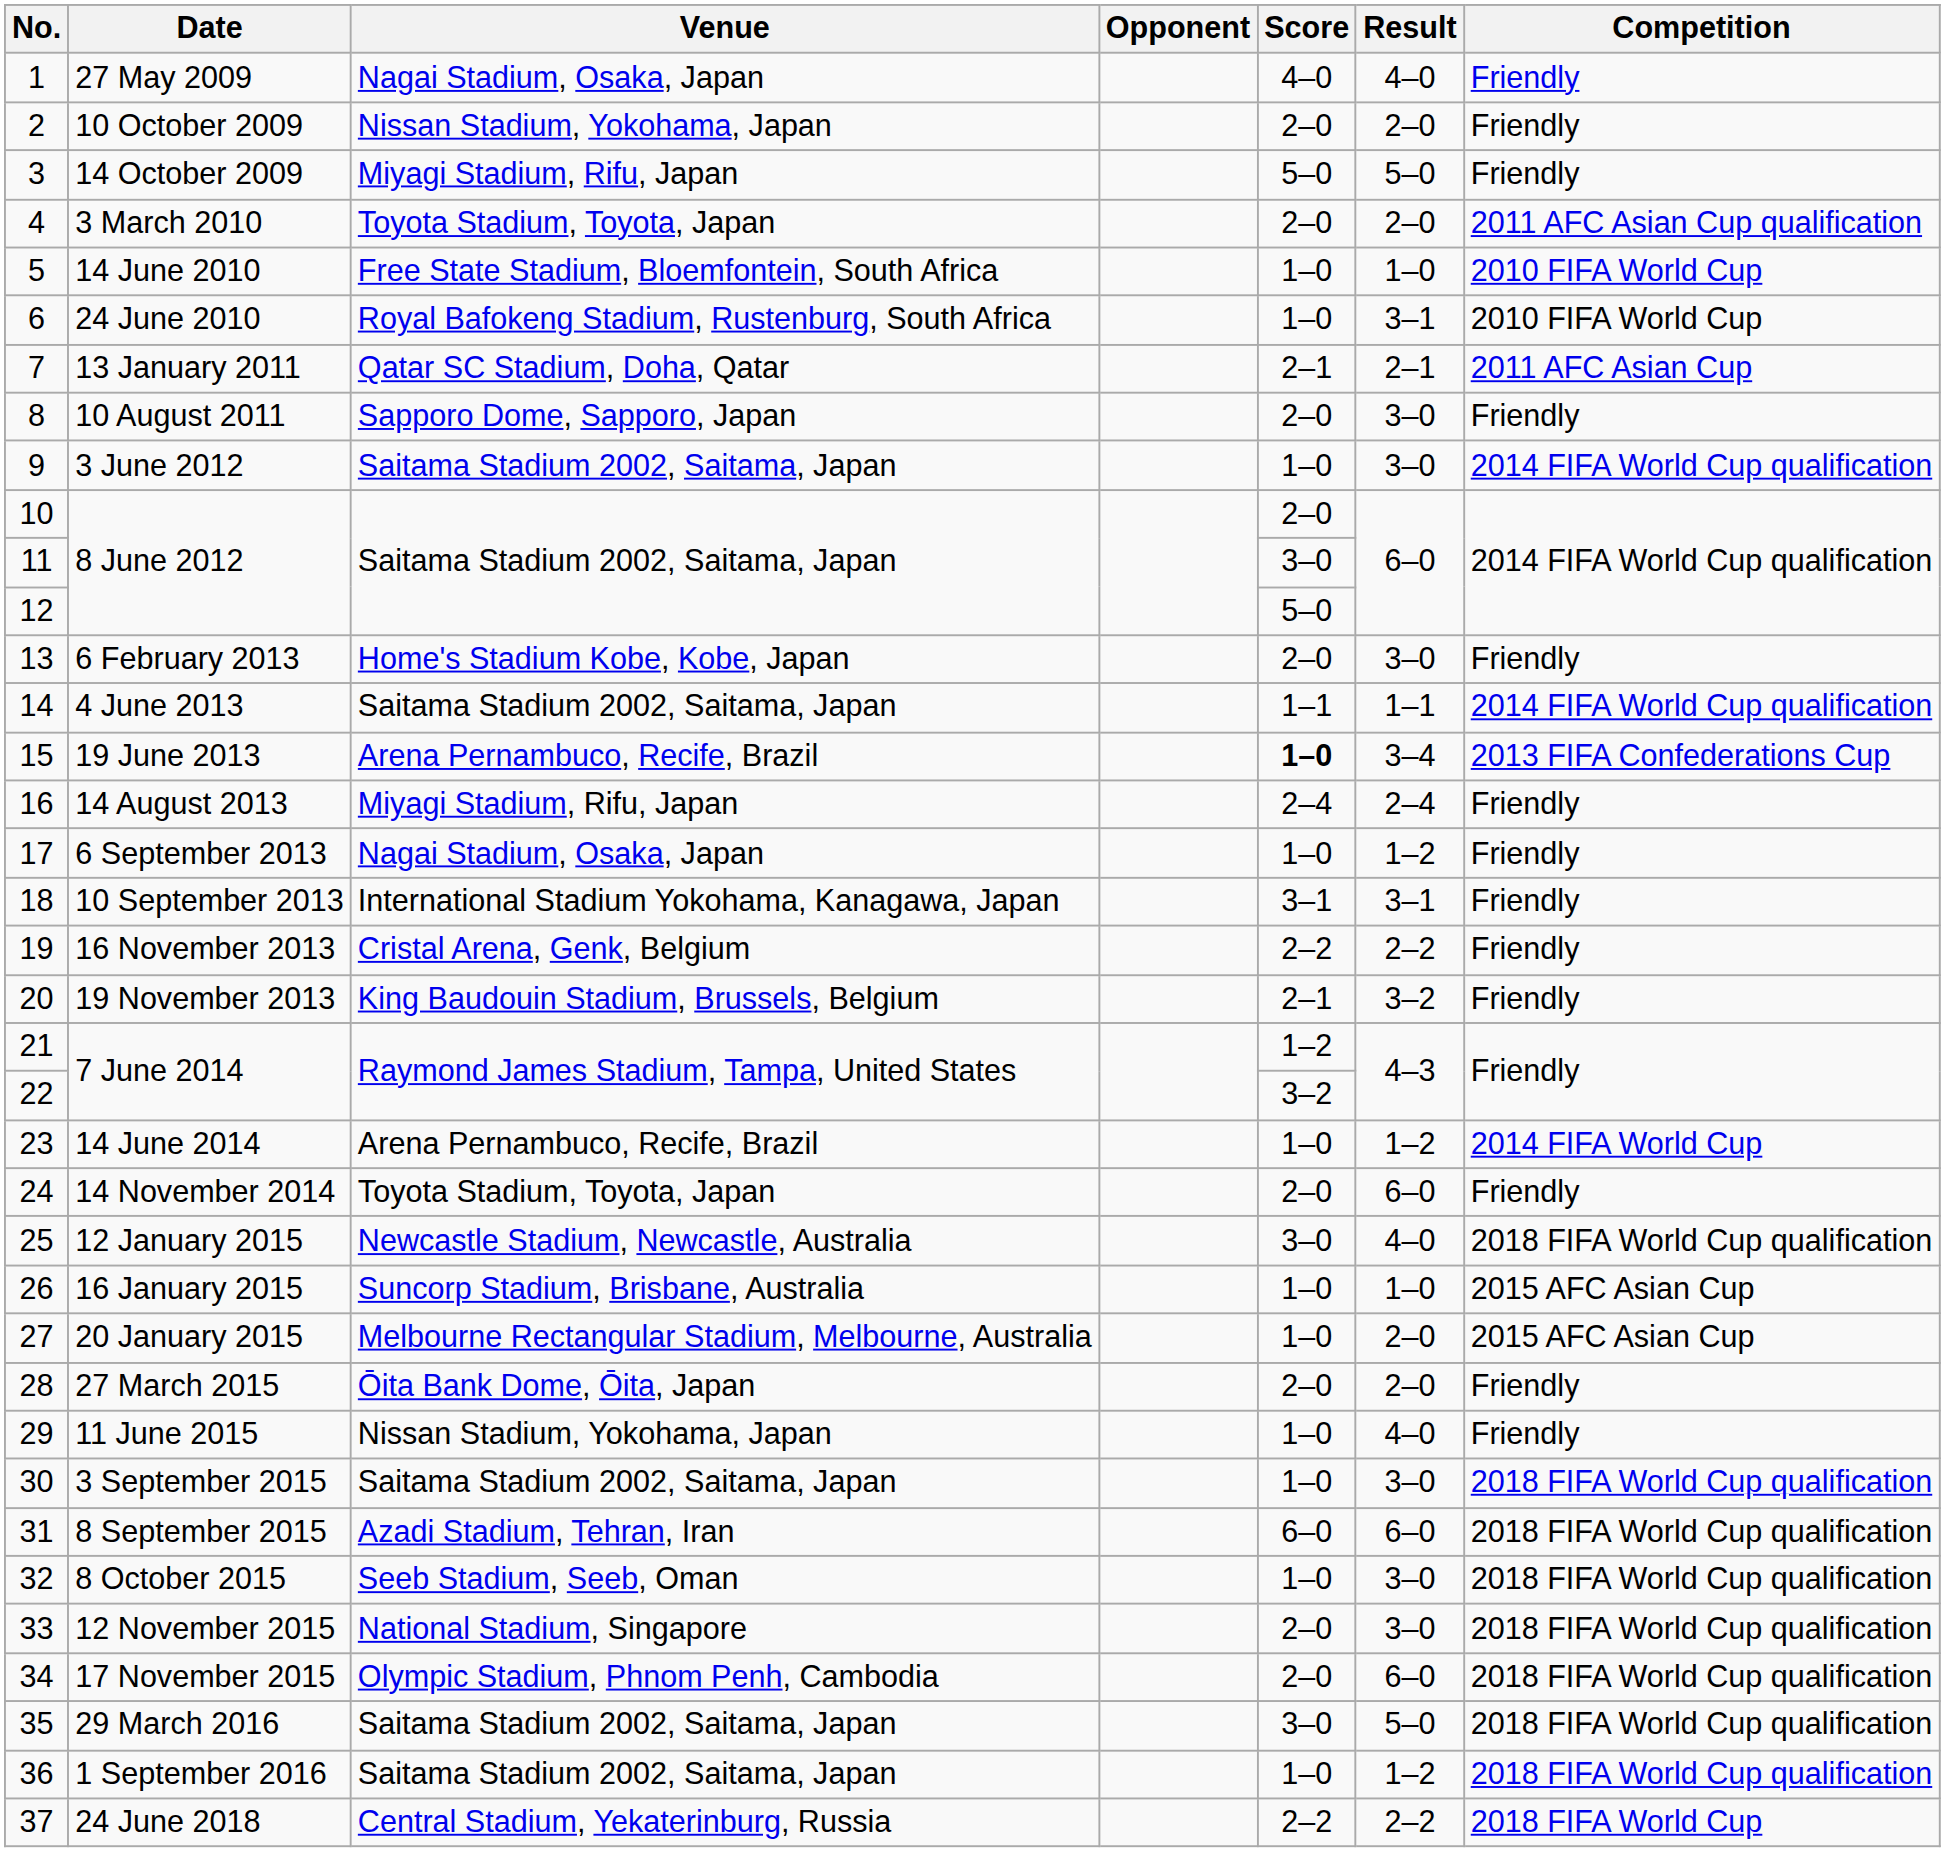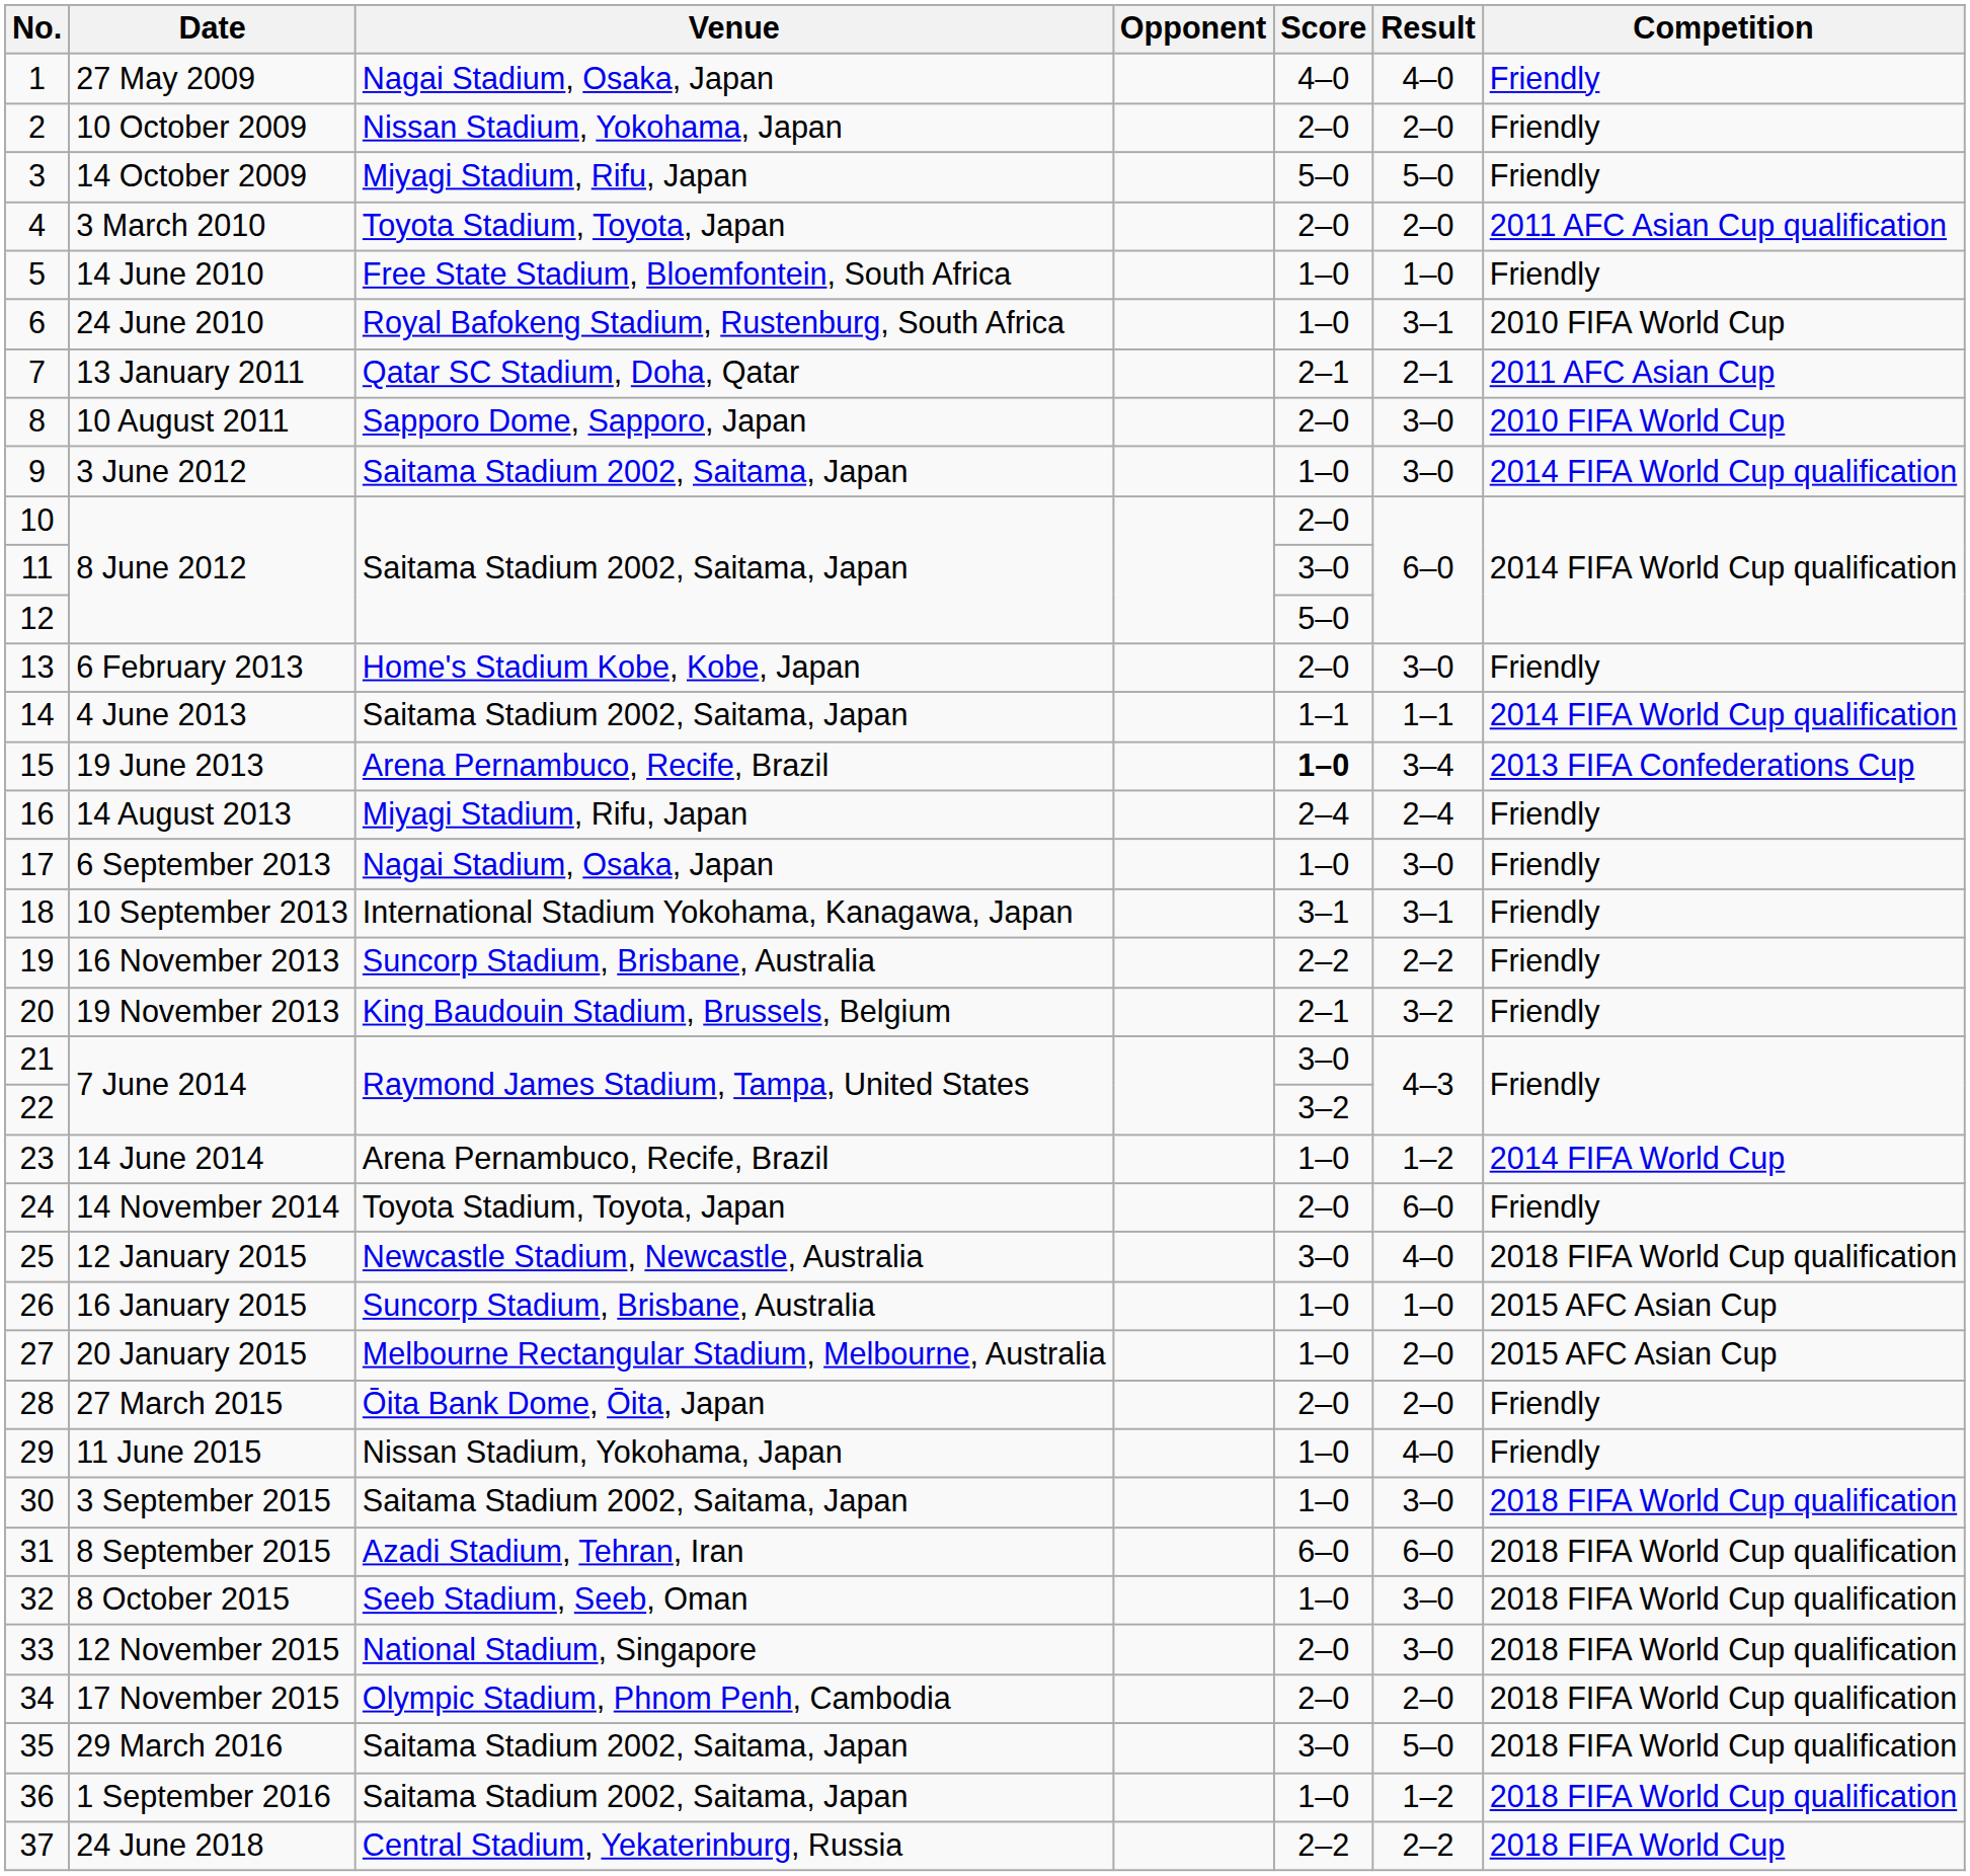 <table class="wikitable sortable">
 <tr>
 <th scope="col">No.</th>
 <th scope="col">Date</th>
 <th scope="col">Venue</th>
 <th scope="col">Opponent</th>
 <th scope="col">Score</th>
 <th scope="col">Result</th>
 <th scope="col">Competition</th>
 </tr>
 <tr>
 <td align="center">1</td>
 <td>27 May 2009</td>
 <td> <a href='#'>Nagai Stadium</a>, <a href='#'>Osaka</a>, Japan</td>
 <td></td>
 <td align="center">4–0</td>
 <td align="center">4–0</td>
 <td><a href='#'>Friendly</a></td>
 </tr>
 <tr>
 <td align="center">2</td>
 <td>10 October 2009</td>
 <td> <a href='#'>Nissan Stadium</a>, <a href='#'>Yokohama</a>, Japan</td>
 <td></td>
 <td align="center">2–0</td>
 <td align="center">2–0</td>
 <td>Friendly</td>
 </tr>
 <tr>
 <td align="center">3</td>
 <td>14 October 2009</td>
 <td> <a href='#'>Miyagi Stadium</a>, <a href='#'>Rifu</a>, Japan</td>
 <td></td>
 <td align="center">5–0</td>
 <td align="center">5–0</td>
 <td>Friendly</td>
 </tr>
 <tr>
 <td align="center">4</td>
 <td>3 March 2010</td>
 <td> <a href='#'>Toyota Stadium</a>, <a href='#'>Toyota</a>, Japan</td>
 <td></td>
 <td align="center">2–0</td>
 <td align="center">2–0</td>
 <td><a href='#'>2011 AFC Asian Cup qualification</a></td>
 </tr>
 <tr>
 <td align="center">5</td>
 <td>14 June 2010</td>
 <td> <a href='#'>Free State Stadium</a>, <a href='#'>Bloemfontein</a>, South Africa</td>
 <td></td>
 <td align="center">1–0</td>
 <td align="center">1–0</td>
-<td><a href='#'>2010 FIFA World Cup</a></td>
+<td>Friendly</td>
 </tr>
 <tr>
 <td align="center">6</td>
 <td>24 June 2010</td>
 <td> <a href='#'>Royal Bafokeng Stadium</a>, <a href='#'>Rustenburg</a>, South Africa</td>
 <td></td>
 <td align="center">1–0</td>
 <td align="center">3–1</td>
 <td>2010 FIFA World Cup</td>
 </tr>
 <tr>
 <td align="center">7</td>
 <td>13 January 2011</td>
 <td> <a href='#'>Qatar SC Stadium</a>, <a href='#'>Doha</a>, Qatar</td>
 <td></td>
 <td align="center">2–1</td>
 <td align="center">2–1</td>
 <td><a href='#'>2011 AFC Asian Cup</a></td>
 </tr>
 <tr>
 <td align="center">8</td>
 <td>10 August 2011</td>
 <td> <a href='#'>Sapporo Dome</a>, <a href='#'>Sapporo</a>, Japan</td>
 <td></td>
 <td align="center">2–0</td>
 <td align="center">3–0</td>
-<td>Friendly</td>
+<td><a href='#'>2010 FIFA World Cup</a></td>
 </tr>
 <tr>
 <td align="center">9</td>
 <td>3 June 2012</td>
 <td> <a href='#'>Saitama Stadium 2002</a>, <a href='#'>Saitama</a>, Japan</td>
 <td></td>
 <td align="center">1–0</td>
 <td align="center">3–0</td>
 <td><a href='#'>2014 FIFA World Cup qualification</a></td>
 </tr>
 <tr>
 <td align="center">10</td>
 <td rowspan="3">8 June 2012</td>
 <td rowspan="3"> Saitama Stadium 2002, Saitama, Japan</td>
 <td rowspan="3"></td>
 <td align="center">2–0</td>
 <td rowspan="3" style="text-align:center">6–0</td>
 <td rowspan="3">2014 FIFA World Cup qualification</td>
 </tr>
 <tr>
 <td align="center">11</td>
 <td align="center">3–0</td>
 </tr>
 <tr>
 <td align="center">12</td>
 <td align="center">5–0</td>
 </tr>
 <tr>
 <td align="center">13</td>
 <td>6 February 2013</td>
 <td> <a href='#'>Home's Stadium Kobe</a>, <a href='#'>Kobe</a>, Japan</td>
 <td></td>
 <td align="center">2–0</td>
 <td align="center">3–0</td>
 <td>Friendly</td>
 </tr>
 <tr>
 <td align="center">14</td>
 <td>4 June 2013</td>
 <td> Saitama Stadium 2002, Saitama, Japan</td>
 <td></td>
 <td align="center">1–1</td>
 <td align="center">1–1</td>
 <td><a href='#'>2014 FIFA World Cup qualification</a></td>
 </tr>
 <tr>
 <td align="center">15</td>
 <td>19 June 2013</td>
 <td> <a href='#'>Arena Pernambuco</a>, <a href='#'>Recife</a>, Brazil</td>
 <td></td>
 <td align="center"><strong>1–0</strong></td>
 <td align="center">3–4</td>
 <td><a href='#'>2013 FIFA Confederations Cup</a></td>
 </tr>
 <tr>
 <td align="center">16</td>
 <td>14 August 2013</td>
 <td> <a href='#'>Miyagi Stadium</a>, Rifu, Japan</td>
 <td></td>
 <td align="center">2–4</td>
 <td align="center">2–4</td>
 <td>Friendly</td>
 </tr>
 <tr>
 <td align="center">17</td>
 <td>6 September 2013</td>
 <td> <a href='#'>Nagai Stadium</a>, <a href='#'>Osaka</a>, Japan</td>
 <td></td>
 <td align="center">1–0</td>
-<td align="center">1–2</td>
+<td align="center">3–0</td>
 <td>Friendly</td>
 </tr>
 <tr>
 <td align="center">18</td>
 <td>10 September 2013</td>
 <td> International Stadium Yokohama, Kanagawa, Japan</td>
 <td></td>
 <td align="center">3–1</td>
 <td align="center">3–1</td>
 <td>Friendly</td>
 </tr>
 <tr>
 <td align="center">19</td>
 <td>16 November 2013</td>
-<td> <a href='#'>Cristal Arena</a>, <a href='#'>Genk</a>, Belgium</td>
+<td> <a href='#'>Suncorp Stadium</a>, <a href='#'>Brisbane</a>, Australia</td>
 <td></td>
 <td align="center">2–2</td>
 <td align="center">2–2</td>
 <td>Friendly</td>
 </tr>
 <tr>
 <td align="center">20</td>
 <td>19 November 2013</td>
 <td> <a href='#'>King Baudouin Stadium</a>, <a href='#'>Brussels</a>, Belgium</td>
 <td></td>
 <td align="center">2–1</td>
 <td align="center">3–2</td>
 <td>Friendly</td>
 </tr>
 <tr>
 <td align="center">21</td>
 <td rowspan="2">7 June 2014</td>
 <td rowspan="2"> <a href='#'>Raymond James Stadium</a>, <a href='#'>Tampa</a>, United States</td>
 <td rowspan="2"></td>
-<td align="center">1–2</td>
+<td align="center">3–0</td>
 <td rowspan="2" style="text-align:center">4–3</td>
 <td rowspan="2">Friendly</td>
 </tr>
 <tr>
 <td align="center">22</td>
 <td align="center">3–2</td>
 </tr>
 <tr>
 <td align="center">23</td>
 <td>14 June 2014</td>
 <td> Arena Pernambuco, Recife, Brazil</td>
 <td></td>
 <td align="center">1–0</td>
 <td align="center">1–2</td>
 <td><a href='#'>2014 FIFA World Cup</a></td>
 </tr>
 <tr>
 <td align="center">24</td>
 <td>14 November 2014</td>
 <td> Toyota Stadium, Toyota, Japan</td>
 <td></td>
 <td align="center">2–0</td>
 <td align="center">6–0</td>
 <td>Friendly</td>
 </tr>
 <tr>
 <td align="center">25</td>
 <td>12 January 2015</td>
 <td> <a href='#'>Newcastle Stadium</a>, <a href='#'>Newcastle</a>, Australia</td>
 <td></td>
 <td align="center">3–0</td>
 <td align="center">4–0</td>
 <td>2018 FIFA World Cup qualification</td>
 </tr>
 <tr>
 <td align="center">26</td>
 <td>16 January 2015</td>
 <td> <a href='#'>Suncorp Stadium</a>, <a href='#'>Brisbane</a>, Australia</td>
 <td></td>
 <td align="center">1–0</td>
 <td align="center">1–0</td>
 <td>2015 AFC Asian Cup</td>
 </tr>
 <tr>
 <td align="center">27</td>
 <td>20 January 2015</td>
 <td> <a href='#'>Melbourne Rectangular Stadium</a>, <a href='#'>Melbourne</a>, Australia</td>
 <td></td>
 <td align="center">1–0</td>
 <td align="center">2–0</td>
 <td>2015 AFC Asian Cup</td>
 </tr>
 <tr>
 <td align="center">28</td>
 <td>27 March 2015</td>
 <td> <a href='#'>Ōita Bank Dome</a>, <a href='#'>Ōita</a>, Japan</td>
 <td></td>
 <td align="center">2–0</td>
 <td align="center">2–0</td>
 <td>Friendly</td>
 </tr>
 <tr>
 <td align="center">29</td>
 <td>11 June 2015</td>
 <td> Nissan Stadium, Yokohama, Japan</td>
 <td></td>
 <td align="center">1–0</td>
 <td align="center">4–0</td>
 <td>Friendly</td>
 </tr>
 <tr>
 <td align="center">30</td>
 <td>3 September 2015</td>
 <td> Saitama Stadium 2002, Saitama, Japan</td>
 <td></td>
 <td align="center">1–0</td>
 <td align="center">3–0</td>
 <td><a href='#'>2018 FIFA World Cup qualification</a></td>
 </tr>
 <tr>
 <td align="center">31</td>
 <td>8 September 2015</td>
 <td> <a href='#'>Azadi Stadium</a>, <a href='#'>Tehran</a>, Iran</td>
 <td></td>
 <td align="center">6–0</td>
 <td align="center">6–0</td>
 <td>2018 FIFA World Cup qualification</td>
 </tr>
 <tr>
 <td align="center">32</td>
 <td>8 October 2015</td>
 <td> <a href='#'>Seeb Stadium</a>, <a href='#'>Seeb</a>, Oman</td>
 <td></td>
 <td align="center">1–0</td>
 <td align="center">3–0</td>
 <td>2018 FIFA World Cup qualification</td>
 </tr>
 <tr>
 <td align="center">33</td>
 <td>12 November 2015</td>
 <td> <a href='#'>National Stadium</a>, Singapore</td>
 <td></td>
 <td align="center">2–0</td>
 <td align="center">3–0</td>
 <td>2018 FIFA World Cup qualification</td>
 </tr>
 <tr>
 <td align="center">34</td>
 <td>17 November 2015</td>
 <td> <a href='#'>Olympic Stadium</a>, <a href='#'>Phnom Penh</a>, Cambodia</td>
 <td></td>
 <td align="center">2–0</td>
-<td align="center">6–0</td>
+<td align="center">2–0</td>
 <td>2018 FIFA World Cup qualification</td>
 </tr>
 <tr>
 <td align="center">35</td>
 <td>29 March 2016</td>
 <td> Saitama Stadium 2002, Saitama, Japan</td>
 <td></td>
 <td align="center">3–0</td>
 <td align="center">5–0</td>
 <td>2018 FIFA World Cup qualification</td>
 </tr>
 <tr>
 <td align="center">36</td>
 <td>1 September 2016</td>
 <td> Saitama Stadium 2002, Saitama, Japan</td>
 <td></td>
 <td align="center">1–0</td>
 <td align="center">1–2</td>
 <td><a href='#'>2018 FIFA World Cup qualification</a></td>
 </tr>
 <tr>
 <td align="center">37</td>
 <td>24 June 2018</td>
 <td> <a href='#'>Central Stadium</a>, <a href='#'>Yekaterinburg</a>, Russia</td>
 <td></td>
 <td align="center">2–2</td>
 <td align="center">2–2</td>
 <td><a href='#'>2018 FIFA World Cup</a></td>
 </tr>
 </table>
